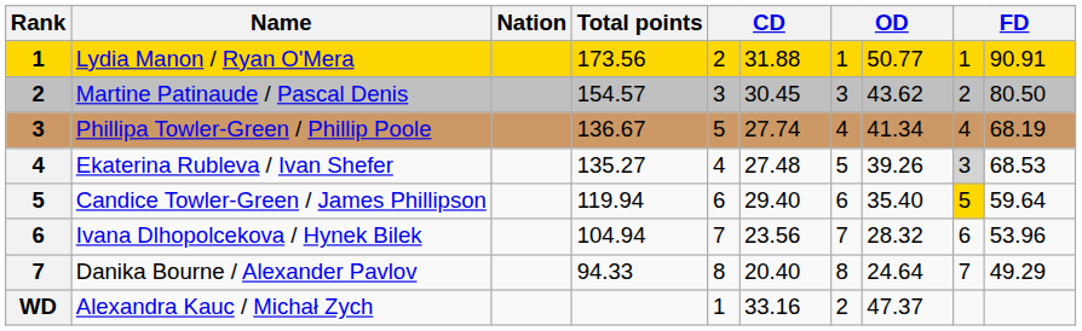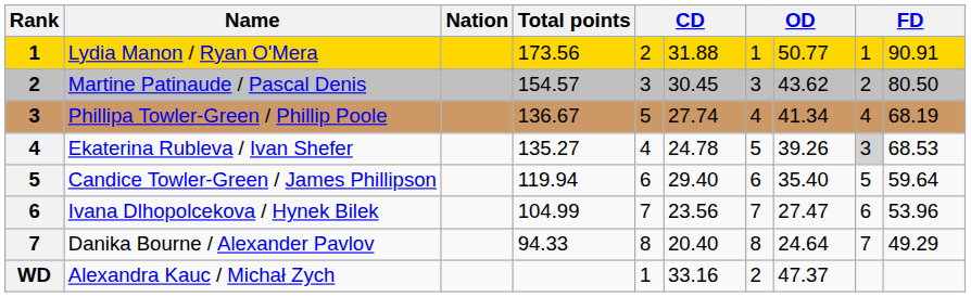 <table class="wikitable">
 <tr>
 <th>Rank</th>
 <th>Name</th>
 <th>Nation</th>
 <th>Total points</th>
 <th colspan="2" width="80px"><a href='#'>CD</a></th>
 <th colspan="2" width="80px"><a href='#'>OD</a></th>
 <th colspan="2" width="80px"><a href='#'>FD</a></th>
 </tr>
 <tr bgcolor="gold">
 <td align="center"><strong>1</strong></td>
 <td><a href='#'>Lydia Manon</a> / <a href='#'>Ryan O'Mera</a></td>
 <td></td>
 <td>173.56</td>
 <td>2</td>
 <td>31.88</td>
 <td>1</td>
 <td>50.77</td>
 <td>1</td>
 <td>90.91</td>
 </tr>
 <tr bgcolor="silver">
 <td align="center"><strong>2</strong></td>
 <td><a href='#'>Martine Patinaude</a> / <a href='#'>Pascal Denis</a></td>
 <td></td>
 <td>154.57</td>
 <td>3</td>
 <td>30.45</td>
 <td>3</td>
 <td>43.62</td>
 <td>2</td>
 <td>80.50</td>
 </tr>
 <tr bgcolor="cc9966">
 <td align="center"><strong>3</strong></td>
 <td><a href='#'>Phillipa Towler-Green</a> / <a href='#'>Phillip Poole</a></td>
 <td></td>
 <td>136.67</td>
 <td>5</td>
 <td>27.74</td>
 <td>4</td>
 <td>41.34</td>
 <td>4</td>
 <td>68.19</td>
 </tr>
 <tr>
 <th>4</th>
 <td><a href='#'>Ekaterina Rubleva</a> / <a href='#'>Ivan Shefer</a></td>
 <td></td>
 <td>135.27</td>
 <td>4</td>
-<td>27.48</td>
+<td>24.78</td>
 <td>5</td>
 <td>39.26</td>
 <td style="background: lightgrey;">3</td>
 <td>68.53</td>
 </tr>
 <tr>
 <th>5</th>
 <td><a href='#'>Candice Towler-Green</a> / <a href='#'>James Phillipson</a></td>
 <td></td>
 <td>119.94</td>
 <td>6</td>
 <td>29.40</td>
 <td>6</td>
 <td>35.40</td>
-<td style="background: gold;">5</td>
+<td>5</td>
 <td>59.64</td>
 </tr>
 <tr>
 <th>6</th>
 <td><a href='#'>Ivana Dlhopolcekova</a> / <a href='#'>Hynek Bilek</a></td>
 <td></td>
-<td>104.94</td>
+<td>104.99</td>
 <td>7</td>
 <td>23.56</td>
 <td>7</td>
-<td>28.32</td>
+<td>27.47</td>
 <td>6</td>
 <td>53.96</td>
 </tr>
 <tr>
 <th>7</th>
 <td>Danika Bourne / <a href='#'>Alexander Pavlov</a></td>
 <td></td>
 <td>94.33</td>
 <td>8</td>
 <td>20.40</td>
 <td>8</td>
 <td>24.64</td>
 <td>7</td>
 <td>49.29</td>
 </tr>
 <tr>
 <th>WD</th>
 <td><a href='#'>Alexandra Kauc</a> / <a href='#'>Michał Zych</a></td>
 <td></td>
 <td></td>
 <td>1</td>
 <td>33.16</td>
 <td>2</td>
 <td>47.37</td>
 <td></td>
 <td></td>
 </tr>
 </table>
